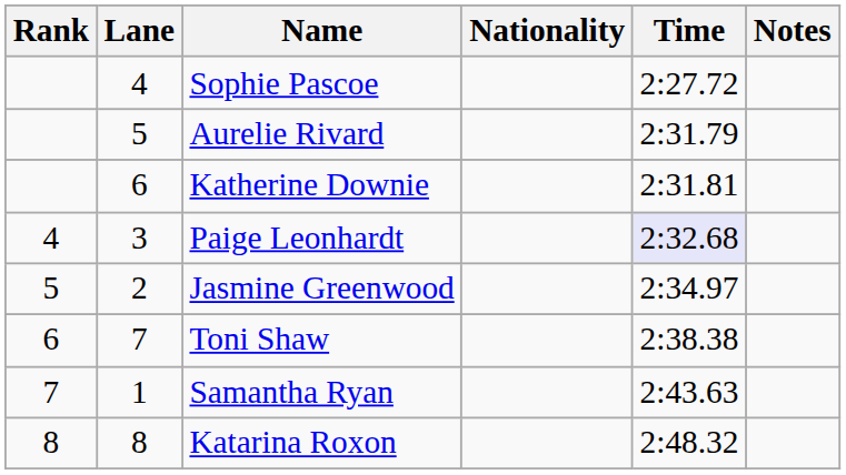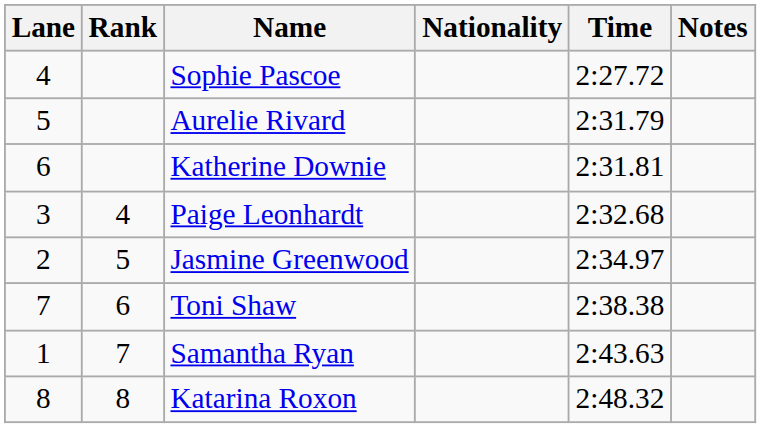 <table class="wikitable sortable" style="text-align:center">
 <tr>
+<th>Lane</th>
 <th>Rank</th>
-<th>Lane</th>
 <th>Name</th>
 <th>Nationality</th>
 <th>Time</th>
 <th>Notes</th>
 </tr>
 <tr>
+<td>4</td>
 <td></td>
-<td>4</td>
 <td align=left><a href='#'>Sophie Pascoe</a></td>
 <td align=left></td>
 <td>2:27.72</td>
 <td></td>
 </tr>
 <tr>
+<td>5</td>
 <td></td>
-<td>5</td>
 <td align=left><a href='#'>Aurelie Rivard</a></td>
 <td align=left></td>
 <td>2:31.79</td>
 <td></td>
 </tr>
 <tr>
+<td>6</td>
 <td></td>
-<td>6</td>
 <td align=left><a href='#'>Katherine Downie</a></td>
 <td align=left></td>
 <td>2:31.81</td>
 <td></td>
 </tr>
 <tr>
+<td>3</td>
 <td>4</td>
-<td>3</td>
 <td align=left><a href='#'>Paige Leonhardt</a></td>
 <td align=left></td>
-<td style="background: lavender;">2:32.68</td>
+<td>2:32.68</td>
 <td></td>
 </tr>
 <tr>
+<td>2</td>
 <td>5</td>
-<td>2</td>
 <td align=left><a href='#'>Jasmine Greenwood</a></td>
 <td align=left></td>
 <td>2:34.97</td>
 <td></td>
 </tr>
 <tr>
+<td>7</td>
 <td>6</td>
-<td>7</td>
 <td align=left><a href='#'>Toni Shaw</a></td>
 <td align=left></td>
 <td>2:38.38</td>
 <td></td>
 </tr>
 <tr>
+<td>1</td>
 <td>7</td>
-<td>1</td>
 <td align=left><a href='#'>Samantha Ryan</a></td>
 <td align=left></td>
 <td>2:43.63</td>
 <td></td>
 </tr>
 <tr>
 <td>8</td>
 <td>8</td>
 <td align=left><a href='#'>Katarina Roxon</a></td>
 <td align=left></td>
 <td>2:48.32</td>
 <td></td>
 </tr>
 </table>
